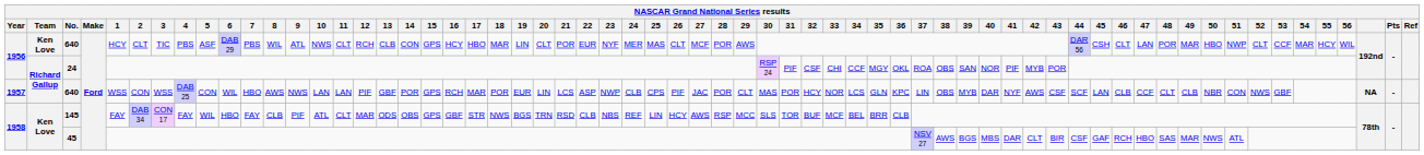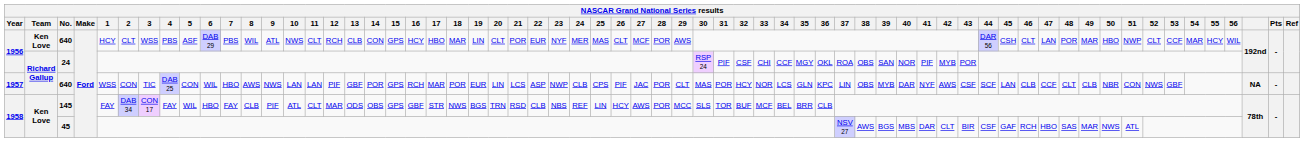 <table class="wikitable" style="text-align:center; font-size:75%">
 <tr>
 <th colspan="69"><a href='#'>NASCAR Grand National Series</a> results</th>
 </tr>
 <tr>
 <th>Year</th>
 <th>Team</th>
 <th>No.</th>
 <th>Make</th>
 <th>1</th>
 <th>2</th>
 <th>3</th>
 <th>4</th>
 <th>5</th>
 <th>6</th>
 <th>7</th>
 <th>8</th>
 <th>9</th>
 <th>10</th>
 <th>11</th>
 <th>12</th>
 <th>13</th>
 <th>14</th>
 <th>15</th>
 <th>16</th>
 <th>17</th>
 <th>18</th>
 <th>19</th>
 <th>20</th>
 <th>21</th>
 <th>22</th>
 <th>23</th>
 <th>24</th>
 <th>25</th>
 <th>26</th>
 <th>27</th>
 <th>28</th>
 <th>29</th>
 <th>30</th>
 <th>31</th>
 <th>32</th>
 <th>33</th>
 <th>34</th>
 <th>35</th>
 <th>36</th>
 <th>37</th>
 <th>38</th>
 <th>39</th>
 <th>40</th>
 <th>41</th>
 <th>42</th>
 <th>43</th>
 <th>44</th>
 <th>45</th>
 <th>46</th>
 <th>47</th>
 <th>48</th>
 <th>49</th>
 <th>50</th>
 <th>51</th>
 <th>52</th>
 <th>53</th>
 <th>54</th>
 <th>55</th>
 <th>56</th>
 <th></th>
 <th>Pts</th>
 <th>Ref</th>
 </tr>
 <tr>
 <th rowspan=2><a href='#'>1956</a></th>
 <th>Ken Love</th>
 <th>640</th>
 <th rowspan=5><a href='#'>Ford</a></th>
 <td><a href='#'>HCY</a></td>
 <td><a href='#'>CLT</a></td>
-<td><a href='#'>TIC</a></td>
+<td><a href='#'>WSS</a></td>
 <td><a href='#'>PBS</a></td>
 <td><a href='#'>ASF</a></td>
 <td style="background:#CFCFFF;"><a href='#'>DAB</a><br><small>29</small></td>
 <td><a href='#'>PBS</a></td>
 <td><a href='#'>WIL</a></td>
 <td><a href='#'>ATL</a></td>
 <td><a href='#'>NWS</a></td>
 <td><a href='#'>CLT</a></td>
 <td><a href='#'>RCH</a></td>
 <td><a href='#'>CLB</a></td>
 <td><a href='#'>CON</a></td>
 <td><a href='#'>GPS</a></td>
 <td><a href='#'>HCY</a></td>
 <td><a href='#'>HBO</a></td>
 <td><a href='#'>MAR</a></td>
 <td><a href='#'>LIN</a></td>
 <td><a href='#'>CLT</a></td>
 <td><a href='#'>POR</a></td>
 <td><a href='#'>EUR</a></td>
 <td><a href='#'>NYF</a></td>
 <td><a href='#'>MER</a></td>
 <td><a href='#'>MAS</a></td>
 <td><a href='#'>CLT</a></td>
 <td><a href='#'>MCF</a></td>
 <td><a href='#'>POR</a></td>
 <td><a href='#'>AWS</a></td>
 <td colspan=14></td>
 <td style="background:#CFCFFF;"><a href='#'>DAR</a><br><small>56</small></td>
 <td><a href='#'>CSH</a></td>
 <td><a href='#'>CLT</a></td>
 <td><a href='#'>LAN</a></td>
 <td><a href='#'>POR</a></td>
 <td><a href='#'>MAR</a></td>
 <td><a href='#'>HBO</a></td>
 <td><a href='#'>NWP</a></td>
 <td><a href='#'>CLT</a></td>
 <td><a href='#'>CCF</a></td>
 <td><a href='#'>MAR</a></td>
 <td><a href='#'>HCY</a></td>
 <td><a href='#'>WIL</a></td>
 <th rowspan=2>192nd</th>
 <th rowspan=2>-</th>
 <th rowspan=2></th>
 </tr>
 <tr>
 <th rowspan=2><a href='#'>Richard Gallup</a></th>
 <th>24</th>
 <td colspan=29></td>
 <td style="background:#EFCFFF;"><a href='#'>RSP</a><br><small>24</small></td>
 <td><a href='#'>PIF</a></td>
 <td><a href='#'>CSF</a></td>
 <td><a href='#'>CHI</a></td>
 <td><a href='#'>CCF</a></td>
 <td><a href='#'>MGY</a></td>
 <td><a href='#'>OKL</a></td>
 <td><a href='#'>ROA</a></td>
 <td><a href='#'>OBS</a></td>
 <td><a href='#'>SAN</a></td>
 <td><a href='#'>NOR</a></td>
 <td><a href='#'>PIF</a></td>
 <td><a href='#'>MYB</a></td>
 <td><a href='#'>POR</a></td>
 <td colspan=13></td>
 </tr>
 <tr>
 <th><a href='#'>1957</a></th>
 <th>640</th>
 <td><a href='#'>WSS</a></td>
 <td><a href='#'>CON</a></td>
-<td><a href='#'>WSS</a></td>
+<td><a href='#'>TIC</a></td>
 <td style="background:#CFCFFF;"><a href='#'>DAB</a><br><small>25</small></td>
 <td><a href='#'>CON</a></td>
 <td><a href='#'>WIL</a></td>
 <td><a href='#'>HBO</a></td>
 <td><a href='#'>AWS</a></td>
 <td><a href='#'>NWS</a></td>
 <td><a href='#'>LAN</a></td>
 <td><a href='#'>LAN</a></td>
 <td><a href='#'>PIF</a></td>
 <td><a href='#'>GBF</a></td>
 <td><a href='#'>POR</a></td>
 <td><a href='#'>GPS</a></td>
 <td><a href='#'>RCH</a></td>
 <td><a href='#'>MAR</a></td>
 <td><a href='#'>POR</a></td>
 <td><a href='#'>EUR</a></td>
 <td><a href='#'>LIN</a></td>
 <td><a href='#'>LCS</a></td>
 <td><a href='#'>ASP</a></td>
 <td><a href='#'>NWP</a></td>
 <td><a href='#'>CLB</a></td>
 <td><a href='#'>CPS</a></td>
 <td><a href='#'>PIF</a></td>
 <td><a href='#'>JAC</a></td>
 <td><a href='#'>POR</a></td>
 <td><a href='#'>CLT</a></td>
 <td><a href='#'>MAS</a></td>
 <td><a href='#'>POR</a></td>
 <td><a href='#'>HCY</a></td>
 <td><a href='#'>NOR</a></td>
 <td><a href='#'>LCS</a></td>
 <td><a href='#'>GLN</a></td>
 <td><a href='#'>KPC</a></td>
 <td><a href='#'>LIN</a></td>
 <td><a href='#'>OBS</a></td>
 <td><a href='#'>MYB</a></td>
 <td><a href='#'>DAR</a></td>
 <td><a href='#'>NYF</a></td>
 <td><a href='#'>AWS</a></td>
 <td><a href='#'>CSF</a></td>
 <td><a href='#'>SCF</a></td>
 <td><a href='#'>LAN</a></td>
 <td><a href='#'>CLB</a></td>
 <td><a href='#'>CCF</a></td>
 <td><a href='#'>CLT</a></td>
 <td><a href='#'>CLB</a></td>
 <td><a href='#'>NBR</a></td>
 <td><a href='#'>CON</a></td>
 <td><a href='#'>NWS</a></td>
 <td><a href='#'>GBF</a></td>
 <td colspan=3></td>
 <th>NA</th>
 <th>-</th>
 <th></th>
 </tr>
 <tr>
 <th rowspan=2><a href='#'>1958</a></th>
 <th rowspan=2>Ken Love</th>
 <th>145</th>
 <td><a href='#'>FAY</a></td>
 <td style="background:#CFCFFF;"><a href='#'>DAB</a><br><small>34</small></td>
 <td style="background:#EFCFFF;"><a href='#'>CON</a><br><small>17</small></td>
 <td><a href='#'>FAY</a></td>
 <td><a href='#'>WIL</a></td>
 <td><a href='#'>HBO</a></td>
 <td><a href='#'>FAY</a></td>
 <td><a href='#'>CLB</a></td>
 <td><a href='#'>PIF</a></td>
 <td><a href='#'>ATL</a></td>
 <td><a href='#'>CLT</a></td>
 <td><a href='#'>MAR</a></td>
 <td><a href='#'>ODS</a></td>
 <td><a href='#'>OBS</a></td>
 <td><a href='#'>GPS</a></td>
 <td><a href='#'>GBF</a></td>
 <td><a href='#'>STR</a></td>
 <td><a href='#'>NWS</a></td>
 <td><a href='#'>BGS</a></td>
 <td><a href='#'>TRN</a></td>
 <td><a href='#'>RSD</a></td>
 <td><a href='#'>CLB</a></td>
 <td><a href='#'>NBS</a></td>
 <td><a href='#'>REF</a></td>
 <td><a href='#'>LIN</a></td>
 <td><a href='#'>HCY</a></td>
 <td><a href='#'>AWS</a></td>
-<td><a href='#'>RSP</a></td>
+<td><a href='#'>POR</a></td>
 <td><a href='#'>MCC</a></td>
 <td><a href='#'>SLS</a></td>
 <td><a href='#'>TOR</a></td>
 <td><a href='#'>BUF</a></td>
 <td><a href='#'>MCF</a></td>
 <td><a href='#'>BEL</a></td>
 <td><a href='#'>BRR</a></td>
 <td><a href='#'>CLB</a></td>
 <td colspan=20></td>
 <th rowspan=2>78th</th>
 <th rowspan=2>-</th>
 <th rowspan=2></th>
 </tr>
 <tr>
 <th>45</th>
 <td colspan=36></td>
 <td style="background:#CFCFFF;"><a href='#'>NSV</a><br><small>27</small></td>
 <td><a href='#'>AWS</a></td>
 <td><a href='#'>BGS</a></td>
 <td><a href='#'>MBS</a></td>
 <td><a href='#'>DAR</a></td>
 <td><a href='#'>CLT</a></td>
 <td><a href='#'>BIR</a></td>
 <td><a href='#'>CSF</a></td>
 <td><a href='#'>GAF</a></td>
 <td><a href='#'>RCH</a></td>
 <td><a href='#'>HBO</a></td>
 <td><a href='#'>SAS</a></td>
 <td><a href='#'>MAR</a></td>
 <td><a href='#'>NWS</a></td>
 <td><a href='#'>ATL</a></td>
 <td colspan=5></td>
 </tr>
 </table>
